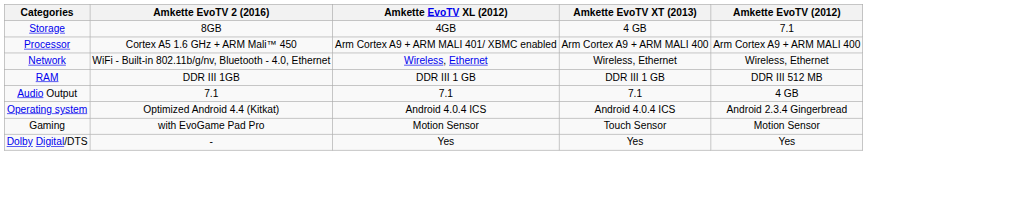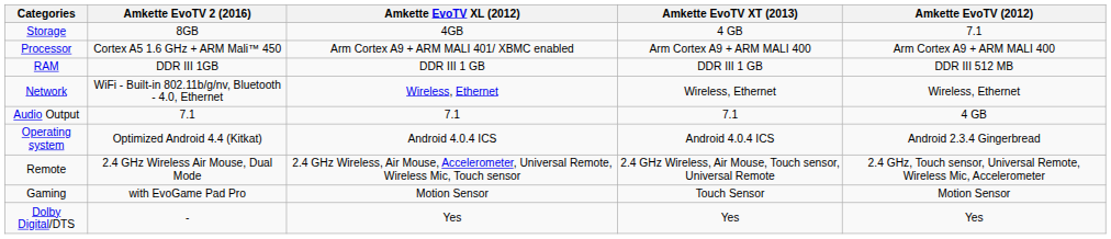 <table class="wikitable" style="text-align: center;">
 <tr>
 <th>Categories</th>
 <th>Amkette EvoTV 2 (2016)</th>
 <th>Amkette <a href='#'>EvoTV</a> XL (2012)</th>
 <th>Amkette EvoTV XT (2013)</th>
 <th>Amkette EvoTV  (2012)</th>
 </tr>
 <tr>
 <td><a href='#'>Storage</a></td>
 <td>8GB</td>
 <td>4GB</td>
 <td>4 GB</td>
 <td>7.1</td>
 </tr>
 <tr>
 <td><a href='#'>Processor</a></td>
 <td>Cortex A5 1.6 GHz + ARM Mali™ 450</td>
 <td>Arm Cortex A9 + ARM MALI 401/ XBMC enabled</td>
 <td>Arm Cortex A9 + ARM MALI 400</td>
 <td>Arm Cortex A9 + ARM MALI 400</td>
 </tr>
 <tr>
+<td><a href='#'>RAM</a></td>
+<td>DDR III 1GB</td>
+<td>DDR III 1 GB</td>
+<td>DDR III 1 GB</td>
+<td>DDR III 512 MB</td>
+</tr>
+<tr>
 <td><a href='#'>Network</a></td>
 <td>WiFi - Built-in 802.11b/g/nv, Bluetooth - 4.0, Ethernet</td>
 <td><a href='#'>Wireless</a>, <a href='#'>Ethernet</a></td>
 <td>Wireless, Ethernet</td>
 <td>Wireless, Ethernet</td>
-</tr>
-<tr>
-<td><a href='#'>RAM</a></td>
-<td>DDR III 1GB</td>
-<td>DDR III 1 GB</td>
-<td>DDR III 1 GB</td>
-<td>DDR III 512 MB</td>
 </tr>
 <tr>
 <td><a href='#'>Audio</a> Output</td>
 <td>7.1</td>
 <td>7.1</td>
 <td>7.1</td>
 <td>4 GB</td>
 </tr>
 <tr>
 <td><a href='#'>Operating system</a></td>
 <td>Optimized Android 4.4 (Kitkat)</td>
 <td>Android 4.0.4 ICS</td>
 <td>Android 4.0.4 ICS</td>
 <td>Android 2.3.4 Gingerbread</td>
 </tr>
 <tr>
+<td>Remote</td>
+<td>2.4 GHz Wireless Air Mouse, Dual Mode</td>
+<td>2.4 GHz Wireless, Air Mouse, <a href='#'>Accelerometer</a>, Universal Remote, Wireless Mic, Touch sensor</td>
+<td>2.4 GHz Wireless, Air Mouse, Touch sensor, Universal Remote</td>
+<td>2.4 GHz, Touch sensor, Universal Remote, Wireless Mic, Accelerometer</td>
+</tr>
+<tr>
 <td>Gaming</td>
 <td>with EvoGame Pad Pro</td>
 <td>Motion Sensor</td>
 <td>Touch Sensor</td>
 <td>Motion Sensor</td>
 </tr>
 <tr>
 <td><a href='#'>Dolby</a> <a href='#'>Digital</a>/DTS</td>
 <td>-</td>
 <td>Yes</td>
 <td>Yes</td>
 <td>Yes</td>
 </tr>
 </table>
